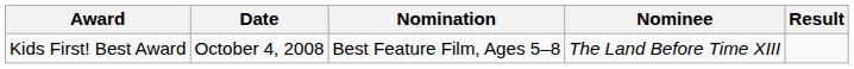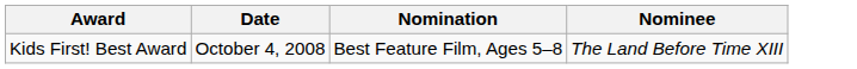 <table class="wikitable" width:100%;">
 <tr>
 <th>Award</th>
 <th>Date</th>
 <th>Nomination</th>
 <th>Nominee</th>
-<th>Result</th>
 </tr>
 <tr>
 <td>Kids First! Best Award</td>
 <td>October 4, 2008</td>
 <td>Best Feature Film, Ages 5–8</td>
 <td><em>The Land Before Time XIII</em></td>
-<td></td>
 </tr>
 </table>
